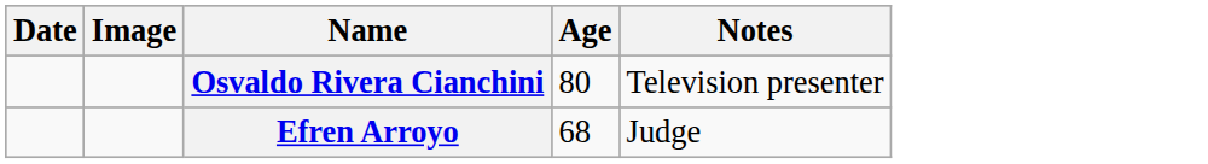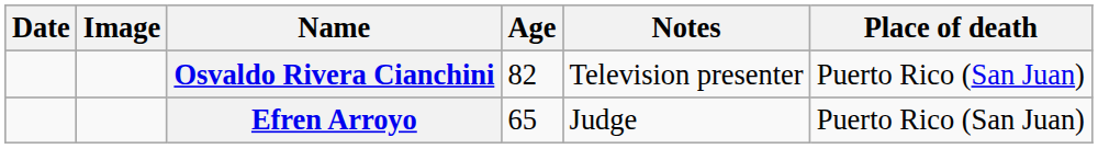 <table class="wikitable sortable plainrowheaders">
 <tr valign=bottom>
 <th scope="col">Date</th>
 <th scope="col">Image</th>
 <th scope="col">Name</th>
 <th scope="col">Age</th>
 <th scope="col">Notes</th>
+<th scope="col">Place of death</th>
 </tr>
 <tr>
 <td></td>
 <td></td>
 <th scope="row"><a href='#'>Osvaldo Rivera Cianchini</a></th>
-<td>80</td>
+<td>82</td>
 <td>Television presenter</td>
+<td>Puerto Rico (<a href='#'>San Juan</a>)</td>
 </tr>
 <tr>
 <td></td>
 <td></td>
 <th scope="row"><a href='#'>Efren Arroyo</a></th>
-<td>68</td>
+<td>65</td>
 <td>Judge</td>
+<td>Puerto Rico (San Juan)</td>
 </tr>
 </table>
